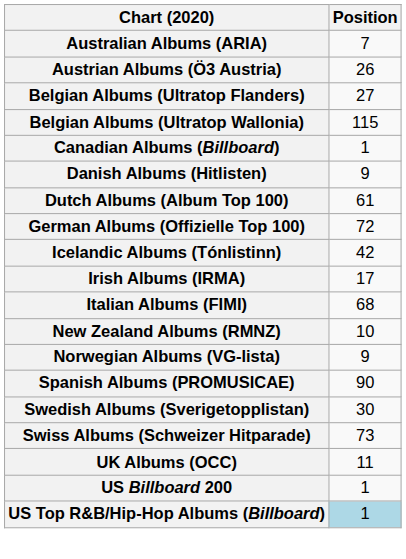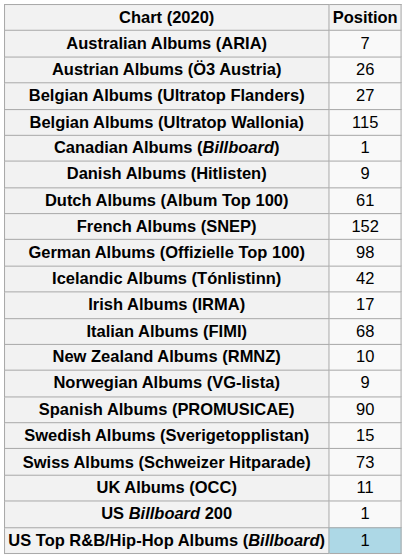 <table class="wikitable sortable plainrowheaders" style="text-align:center">
 <tr>
 <th scope="col">Chart (2020)</th>
 <th scope="col">Position</th>
 </tr>
 <tr>
 <th scope="row">Australian Albums (ARIA)</th>
 <td>7</td>
 </tr>
 <tr>
 <th scope="row">Austrian Albums (Ö3 Austria)</th>
 <td>26</td>
 </tr>
 <tr>
 <th scope="row">Belgian Albums (Ultratop Flanders)</th>
 <td>27</td>
 </tr>
 <tr>
 <th scope="row">Belgian Albums (Ultratop Wallonia)</th>
 <td>115</td>
 </tr>
 <tr>
 <th scope="row">Canadian Albums (<em>Billboard</em>)</th>
 <td>1</td>
 </tr>
 <tr>
 <th scope="row">Danish Albums (Hitlisten)</th>
 <td>9</td>
 </tr>
 <tr>
 <th scope="row">Dutch Albums (Album Top 100)</th>
 <td>61</td>
 </tr>
 <tr>
+<th scope="row">French Albums (SNEP)</th>
+<td>152</td>
+</tr>
+<tr>
 <th scope="row">German Albums (Offizielle Top 100)</th>
-<td>72</td>
+<td>98</td>
 </tr>
 <tr>
 <th scope="row">Icelandic Albums (Tónlistinn)</th>
 <td>42</td>
 </tr>
 <tr>
 <th scope="row">Irish Albums (IRMA)</th>
 <td>17</td>
 </tr>
 <tr>
 <th scope="row">Italian Albums (FIMI)</th>
 <td>68</td>
 </tr>
 <tr>
 <th scope="row">New Zealand Albums (RMNZ)</th>
 <td>10</td>
 </tr>
 <tr>
 <th scope="row">Norwegian Albums (VG-lista)</th>
 <td>9</td>
 </tr>
 <tr>
 <th scope="row">Spanish Albums (PROMUSICAE)</th>
 <td>90</td>
 </tr>
 <tr>
 <th scope="row">Swedish Albums (Sverigetopplistan)</th>
-<td>30</td>
+<td>15</td>
 </tr>
 <tr>
 <th scope="row">Swiss Albums (Schweizer Hitparade)</th>
 <td>73</td>
 </tr>
 <tr>
 <th scope="row">UK Albums (OCC)</th>
 <td>11</td>
 </tr>
 <tr>
 <th scope="row">US <em>Billboard</em> 200</th>
 <td>1</td>
 </tr>
 <tr>
 <th scope="row">US Top R&B/Hip-Hop Albums (<em>Billboard</em>)</th>
 <td style="background: lightblue;">1</td>
 </tr>
 </table>
